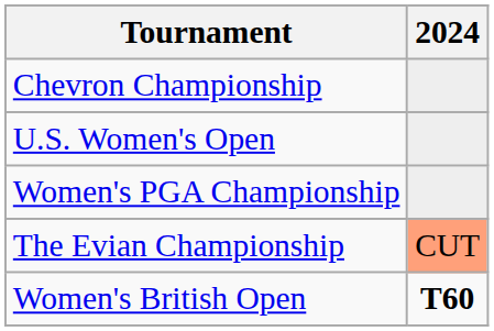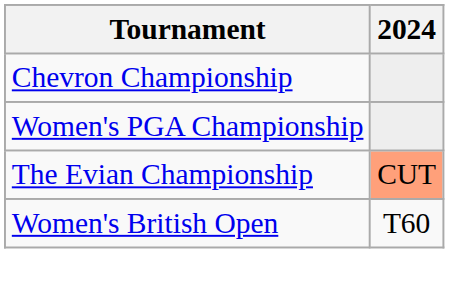 <table class="wikitable" style="font-size:95%;text-align:center;">
 <tr>
 <th>Tournament</th>
 <th>2024</th>
 </tr>
 <tr>
 <td align=left><a href='#'>Chevron Championship</a></td>
-<td style="background:#eeeeee;"></td>
-</tr>
-<tr>
-<td align=left><a href='#'>U.S. Women's Open</a></td>
 <td style="background:#eeeeee;"></td>
 </tr>
 <tr>
 <td align=left><a href='#'>Women's PGA Championship</a></td>
 <td style="background:#eeeeee;"></td>
 </tr>
 <tr>
 <td align=left><a href='#'>The Evian Championship</a></td>
 <td style="background: lightsalmon;">CUT</td>
 </tr>
 <tr>
 <td align=left><a href='#'>Women's British Open</a></td>
-<td><strong>T60</strong></td>
+<td>T60</td>
 </tr>
 </table>
